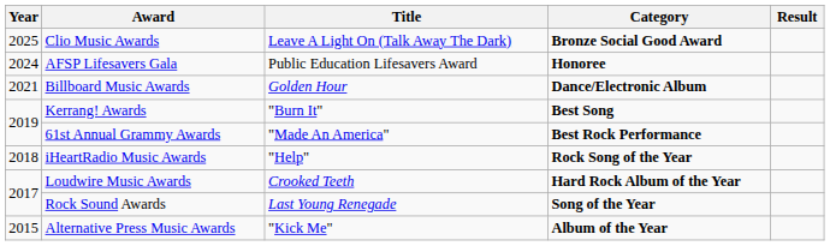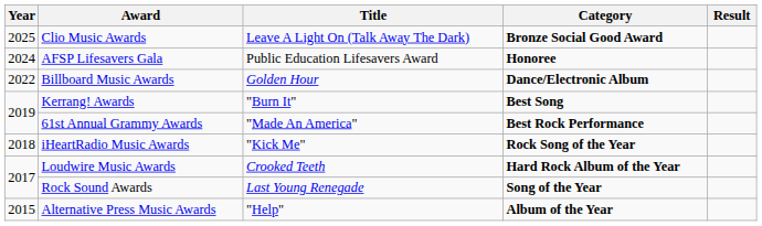 <table style="width:70%;" class="wikitable sortable">
 <tr>
 <th style="text-align:center; width:20px;">Year</th>
 <th>Award</th>
 <th>Title</th>
 <th>Category</th>
 <th>Result</th>
 </tr>
 <tr>
 <td>2025</td>
 <td><a href='#'>Clio Music Awards</a></td>
 <td><a href='#'>Leave A Light On (Talk Away The Dark)</a></td>
 <td><strong>Bronze Social Good Award</strong></td>
 <td></td>
 </tr>
 <tr>
 <td>2024</td>
 <td><a href='#'>AFSP Lifesavers Gala</a></td>
 <td>Public Education Lifesavers Award</td>
 <td><strong>Honoree</strong></td>
 <td></td>
 </tr>
 <tr>
-<td>2021</td>
+<td>2022</td>
 <td><a href='#'>Billboard Music Awards</a></td>
 <td><em><a href='#'>Golden Hour</a></em></td>
 <td><strong>Dance/Electronic Album</strong></td>
 <td></td>
 </tr>
 <tr>
 <td rowspan=2>2019</td>
 <td><a href='#'>Kerrang! Awards</a></td>
 <td>"<a href='#'>Burn It</a>"</td>
 <td><strong>Best Song</strong></td>
 <td></td>
 </tr>
 <tr>
 <td><a href='#'>61st Annual Grammy Awards</a></td>
 <td>"<a href='#'>Made An America</a>"</td>
 <td><strong>Best Rock Performance</strong></td>
 <td></td>
 </tr>
 <tr>
 <td>2018</td>
 <td><a href='#'>iHeartRadio Music Awards</a></td>
-<td>"<a href='#'>Help</a>"</td>
+<td>"<a href='#'>Kick Me</a>"</td>
 <td><strong>Rock Song of the Year</strong></td>
 <td></td>
 </tr>
 <tr>
 <td rowspan=2>2017</td>
 <td><a href='#'>Loudwire Music Awards</a></td>
 <td><em><a href='#'>Crooked Teeth</a></em></td>
 <td><strong>Hard Rock Album of the Year</strong></td>
 <td></td>
 </tr>
 <tr>
 <td><a href='#'>Rock Sound</a> Awards</td>
 <td><em><a href='#'>Last Young Renegade</a></em></td>
 <td><strong>Song of the Year</strong></td>
 <td></td>
 </tr>
 <tr>
 <td>2015</td>
 <td><a href='#'>Alternative Press Music Awards</a></td>
-<td>"<a href='#'>Kick Me</a>"</td>
+<td>"<a href='#'>Help</a>"</td>
 <td><strong>Album of the Year</strong></td>
 <td></td>
 </tr>
 </table>
